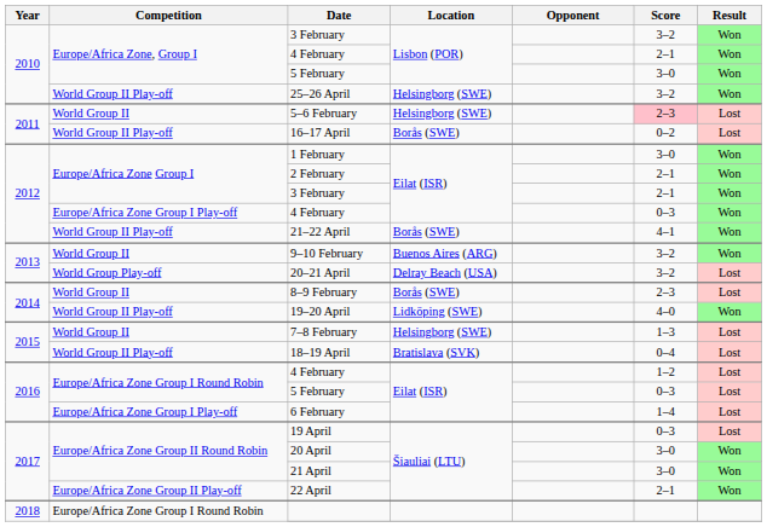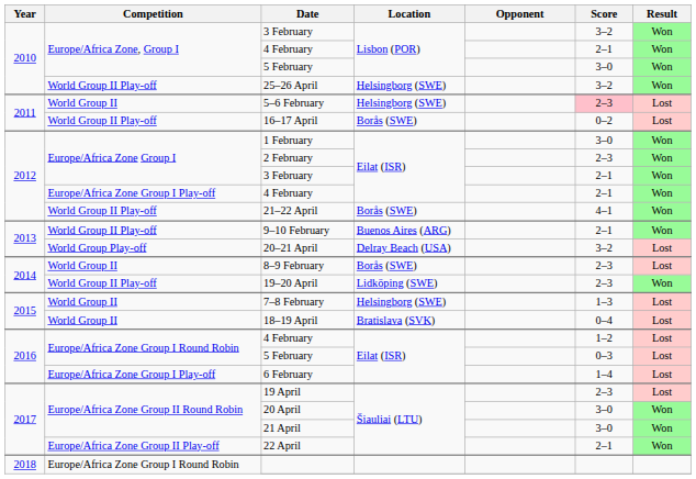 <table class="wikitable">
 <tr>
 <th width="50">Year</th>
 <th width="300">Competition</th>
 <th width="125">Date</th>
 <th width="150">Location</th>
 <th width="150">Opponent</th>
 <th width="75">Score</th>
 <th width="75">Result</th>
 </tr>
 <tr>
 <td align="center" rowspan="4"><a href='#'>2010</a></td>
 <td rowspan="3"><a href='#'>Europe/Africa Zone</a>, <a href='#'>Group I</a></td>
 <td>3 February</td>
 <td rowspan="3"><a href='#'>Lisbon</a> (<a href='#'>POR</a>)</td>
 <td></td>
 <td align="center">3–2</td>
 <td align="center" bgcolor="#98FB98">Won</td>
 </tr>
 <tr>
 <td>4 February</td>
 <td></td>
 <td align="center">2–1</td>
 <td align="center" bgcolor="#98FB98">Won</td>
 </tr>
 <tr>
 <td>5 February</td>
 <td></td>
 <td align="center">3–0</td>
 <td align="center" bgcolor="#98FB98">Won</td>
 </tr>
 <tr>
 <td><a href='#'>World Group II Play-off</a></td>
 <td>25–26 April</td>
 <td><a href='#'>Helsingborg</a> (<a href='#'>SWE</a>)</td>
 <td></td>
 <td align="center">3–2</td>
 <td align="center" bgcolor="#98FB98">Won</td>
 </tr>
 <tr style="border-top:2px solid gray;">
 <td align="center" rowspan="2"><a href='#'>2011</a></td>
 <td><a href='#'>World Group II</a></td>
 <td>5–6 February</td>
 <td><a href='#'>Helsingborg</a> (<a href='#'>SWE</a>)</td>
 <td></td>
 <td align="center" style="background: pink;">2–3</td>
 <td align="center" bgcolor="#ffcccc">Lost</td>
 </tr>
 <tr>
 <td><a href='#'>World Group II Play-off</a></td>
 <td>16–17 April</td>
 <td><a href='#'>Borås</a> (<a href='#'>SWE</a>)</td>
 <td></td>
 <td align="center">0–2</td>
 <td align="center" bgcolor="#ffcccc">Lost</td>
 </tr>
 <tr style="border-top:2px solid gray;">
 <td align="center" rowspan="5"><a href='#'>2012</a></td>
 <td rowspan="3"><a href='#'>Europe/Africa Zone</a> <a href='#'>Group I</a></td>
 <td>1 February</td>
 <td rowspan="4"><a href='#'>Eilat</a> (<a href='#'>ISR</a>)</td>
 <td></td>
 <td align="center">3–0</td>
 <td align="center" bgcolor="#98FB98">Won</td>
 </tr>
 <tr>
 <td>2 February</td>
 <td></td>
-<td align="center">2–1</td>
+<td align="center">2–3</td>
 <td align="center" bgcolor="#98FB98">Won</td>
 </tr>
 <tr>
 <td>3 February</td>
 <td></td>
 <td align="center">2–1</td>
 <td align="center" bgcolor="#98FB98">Won</td>
 </tr>
 <tr>
 <td><a href='#'>Europe/Africa Zone Group I Play-off</a></td>
 <td>4 February</td>
 <td></td>
-<td align="center">0–3</td>
+<td align="center">2–1</td>
 <td align="center" bgcolor="#98FB98">Won</td>
 </tr>
 <tr>
 <td><a href='#'>World Group II Play-off</a></td>
 <td>21–22 April</td>
 <td><a href='#'>Borås</a> (<a href='#'>SWE</a>)</td>
 <td></td>
 <td align="center">4–1</td>
 <td align="center" bgcolor="#98FB98">Won</td>
 </tr>
 <tr style="border-top:2px solid gray;">
 <td align="center" rowspan="2"><a href='#'>2013</a></td>
-<td><a href='#'>World Group II</a></td>
+<td><a href='#'>World Group II Play-off</a></td>
 <td>9–10 February</td>
 <td><a href='#'>Buenos Aires</a> (<a href='#'>ARG</a>)</td>
 <td></td>
-<td align="center">3–2</td>
+<td align="center">2–1</td>
 <td align="center" bgcolor="#98FB98">Won</td>
 </tr>
 <tr>
 <td><a href='#'>World Group Play-off</a></td>
 <td>20–21 April</td>
 <td><a href='#'>Delray Beach</a> (<a href='#'>USA</a>)</td>
 <td></td>
 <td align="center">3–2</td>
 <td align="center" bgcolor="#ffcccc">Lost</td>
 </tr>
 <tr>
 </tr>
 <tr style="border-top:2px solid gray;">
 <td align="center" rowspan="2"><a href='#'>2014</a></td>
 <td><a href='#'>World Group II</a></td>
 <td>8–9 February</td>
 <td><a href='#'>Borås</a> (<a href='#'>SWE</a>)</td>
 <td></td>
 <td align="center">2–3</td>
 <td align="center" bgcolor="#ffcccc">Lost</td>
 </tr>
 <tr>
 <td><a href='#'>World Group II Play-off</a></td>
 <td>19–20 April</td>
 <td><a href='#'>Lidköping</a> (<a href='#'>SWE</a>)</td>
 <td></td>
-<td align="center">4–0</td>
+<td align="center">2–3</td>
 <td align="center" bgcolor="#98FB98">Won</td>
 </tr>
 <tr>
 </tr>
 <tr>
 </tr>
 <tr style="border-top:2px solid gray;">
 <td align="center" rowspan="2"><a href='#'>2015</a></td>
 <td><a href='#'>World Group II</a></td>
 <td>7–8 February</td>
 <td><a href='#'>Helsingborg</a> (<a href='#'>SWE</a>)</td>
 <td></td>
 <td align="center">1–3</td>
 <td align="center" bgcolor="#ffcccc">Lost</td>
 </tr>
 <tr>
-<td><a href='#'>World Group II Play-off</a></td>
+<td><a href='#'>World Group II</a></td>
 <td>18–19 April</td>
 <td><a href='#'>Bratislava</a> (<a href='#'>SVK</a>)</td>
 <td></td>
 <td align="center">0–4</td>
 <td align="center" bgcolor="#ffcccc">Lost</td>
 </tr>
 <tr style="border-top:2px solid gray;">
 <td align="center" rowspan="3"><a href='#'>2016</a></td>
 <td rowspan="2"><a href='#'>Europe/Africa Zone Group I Round Robin</a></td>
 <td>4 February</td>
 <td rowspan="3"><a href='#'>Eilat</a> (<a href='#'>ISR</a>)</td>
 <td></td>
 <td align="center">1–2</td>
 <td align="center" bgcolor="#ffcccc">Lost</td>
 </tr>
 <tr>
 <td>5 February</td>
 <td></td>
 <td align="center">0–3</td>
 <td align="center" bgcolor="#ffcccc">Lost</td>
 </tr>
 <tr>
 <td><a href='#'>Europe/Africa Zone Group I Play-off</a></td>
 <td>6 February</td>
 <td></td>
 <td align="center">1–4</td>
 <td align="center" bgcolor="#ffcccc">Lost</td>
 </tr>
 <tr style="border-top:2px solid gray;">
 <td align="center" rowspan="4"><a href='#'>2017</a></td>
 <td rowspan="3"><a href='#'>Europe/Africa Zone Group II Round Robin</a></td>
 <td>19 April</td>
 <td rowspan="4"><a href='#'>Šiauliai</a> (<a href='#'>LTU</a>)</td>
 <td></td>
-<td align="center">0–3</td>
+<td align="center">2–3</td>
 <td align="center" bgcolor="#ffcccc">Lost</td>
 </tr>
 <tr>
 <td>20 April</td>
 <td></td>
 <td align="center">3–0</td>
 <td align="center" bgcolor="#98FB98">Won</td>
 </tr>
 <tr>
 <td>21 April</td>
 <td></td>
 <td align="center">3–0</td>
 <td align="center" bgcolor="#98FB98">Won</td>
 </tr>
 <tr>
 <td><a href='#'>Europe/Africa Zone Group II Play-off</a></td>
 <td>22 April</td>
 <td></td>
 <td align="center">2–1</td>
 <td align="center" bgcolor="#98FB98">Won</td>
 </tr>
 <tr style="border-top:2px solid gray;">
 <td align="center" rowspan="4"><a href='#'>2018</a></td>
 <td rowspan="3">Europe/Africa Zone Group I Round Robin</td>
 <td></td>
 <td></td>
 <td></td>
 <td></td>
 <td></td>
 </tr>
 <tr>
 </tr>
 </table>
